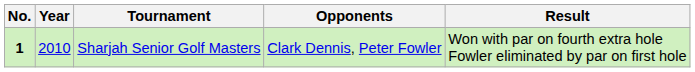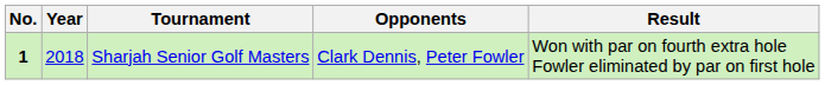 <table class="wikitable" style="font-size:95%;">
 <tr>
 <th>No.</th>
 <th>Year</th>
 <th>Tournament</th>
 <th>Opponents</th>
 <th>Result</th>
 </tr>
 <tr style="background:#D0F0C0;">
 <td align=center><strong>1</strong></td>
-<td><a href='#'>2010</a></td>
+<td><a href='#'>2018</a></td>
 <td><a href='#'>Sharjah Senior Golf Masters</a></td>
 <td> <a href='#'>Clark Dennis</a>,  <a href='#'>Peter Fowler</a></td>
 <td>Won with par on fourth extra hole<br>Fowler eliminated by par on first hole</td>
 </tr>
 </table>
